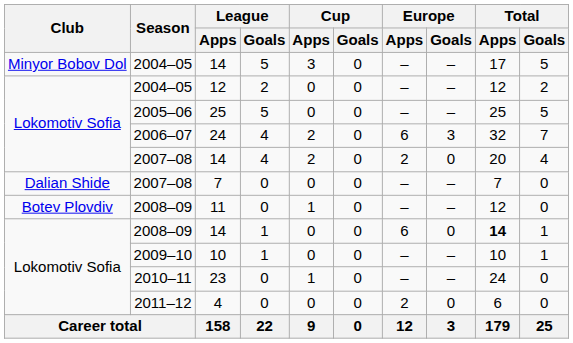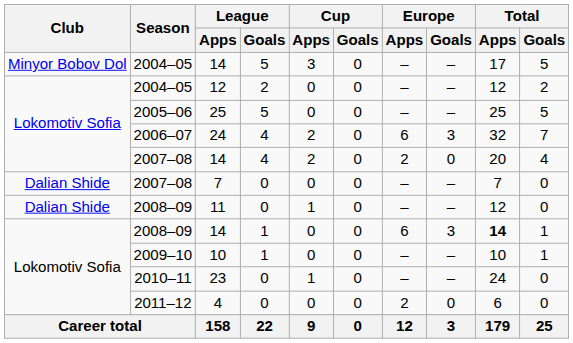 <table class="wikitable" style="text-align:center">
 <tr>
 <th rowspan="2">Club</th>
 <th rowspan="2">Season</th>
 <th colspan="2">League</th>
 <th colspan="2">Cup</th>
 <th colspan="2">Europe</th>
 <th colspan="2">Total</th>
 </tr>
 <tr>
 <th>Apps</th>
 <th>Goals</th>
 <th>Apps</th>
 <th>Goals</th>
 <th>Apps</th>
 <th>Goals</th>
 <th>Apps</th>
 <th>Goals</th>
 </tr>
 <tr>
 <td><a href='#'>Minyor Bobov Dol</a></td>
 <td>2004–05</td>
 <td>14</td>
 <td>5</td>
 <td>3</td>
 <td>0</td>
 <td>–</td>
 <td>–</td>
 <td>17</td>
 <td>5</td>
 </tr>
 <tr>
 <td rowspan="4"><a href='#'>Lokomotiv Sofia</a></td>
 <td>2004–05</td>
 <td>12</td>
 <td>2</td>
 <td>0</td>
 <td>0</td>
 <td>–</td>
 <td>–</td>
 <td>12</td>
 <td>2</td>
 </tr>
 <tr>
 <td>2005–06</td>
 <td>25</td>
 <td>5</td>
 <td>0</td>
 <td>0</td>
 <td>–</td>
 <td>–</td>
 <td>25</td>
 <td>5</td>
 </tr>
 <tr>
 <td>2006–07</td>
 <td>24</td>
 <td>4</td>
 <td>2</td>
 <td>0</td>
 <td>6</td>
 <td>3</td>
 <td>32</td>
 <td>7</td>
 </tr>
 <tr>
 <td>2007–08</td>
 <td>14</td>
 <td>4</td>
 <td>2</td>
 <td>0</td>
 <td>2</td>
 <td>0</td>
 <td>20</td>
 <td>4</td>
 </tr>
 <tr>
 <td><a href='#'>Dalian Shide</a></td>
 <td>2007–08</td>
 <td>7</td>
 <td>0</td>
 <td>0</td>
 <td>0</td>
 <td>–</td>
 <td>–</td>
 <td>7</td>
 <td>0</td>
 </tr>
 <tr>
-<td><a href='#'>Botev Plovdiv</a></td>
+<td><a href='#'>Dalian Shide</a></td>
 <td>2008–09</td>
 <td>11</td>
 <td>0</td>
 <td>1</td>
 <td>0</td>
 <td>–</td>
 <td>–</td>
 <td>12</td>
 <td>0</td>
 </tr>
 <tr>
 <td rowspan="4">Lokomotiv Sofia</td>
 <td>2008–09</td>
 <td>14</td>
 <td>1</td>
 <td>0</td>
 <td>0</td>
 <td>6</td>
-<td>0</td>
+<td>3</td>
 <td><strong>14</strong></td>
 <td>1</td>
 </tr>
 <tr>
 <td>2009–10</td>
 <td>10</td>
 <td>1</td>
 <td>0</td>
 <td>0</td>
 <td>–</td>
 <td>–</td>
 <td>10</td>
 <td>1</td>
 </tr>
 <tr>
 <td>2010–11</td>
 <td>23</td>
 <td>0</td>
 <td>1</td>
 <td>0</td>
 <td>–</td>
 <td>–</td>
 <td>24</td>
 <td>0</td>
 </tr>
 <tr>
 <td>2011–12</td>
 <td>4</td>
 <td>0</td>
 <td>0</td>
 <td>0</td>
 <td>2</td>
 <td>0</td>
 <td>6</td>
 <td>0</td>
 </tr>
 <tr>
 <th colspan="2">Career total</th>
 <th>158</th>
 <th>22</th>
 <th>9</th>
 <th>0</th>
 <th>12</th>
 <th>3</th>
 <th>179</th>
 <th>25</th>
 </tr>
 </table>
